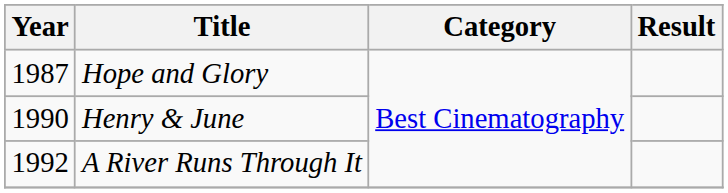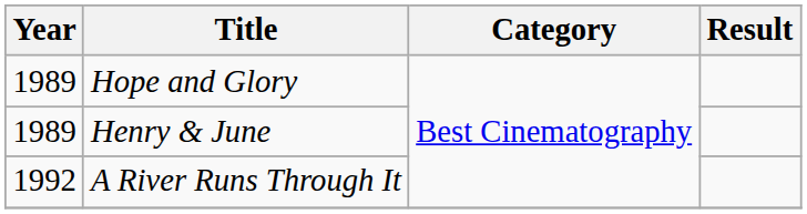 <table class="wikitable">
 <tr>
 <th>Year</th>
 <th>Title</th>
 <th>Category</th>
 <th>Result</th>
 </tr>
 <tr>
-<td>1987</td>
+<td>1989</td>
 <td><em>Hope and Glory</em></td>
 <td rowspan=3><a href='#'>Best Cinematography</a></td>
 <td></td>
 </tr>
 <tr>
-<td>1990</td>
+<td>1989</td>
 <td><em>Henry & June</em></td>
 <td></td>
 </tr>
 <tr>
 <td>1992</td>
 <td><em>A River Runs Through It</em></td>
 <td></td>
 </tr>
 <tr>
 </tr>
 </table>
